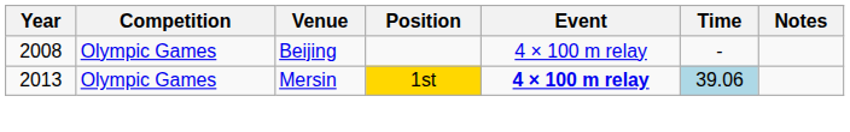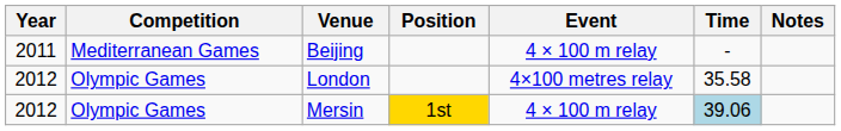 <table class="wikitable" width=50% style="font-size:90%; text-align:center;">
 <tr>
 <th>Year</th>
 <th>Competition</th>
 <th>Venue</th>
 <th>Position</th>
 <th>Event</th>
 <th>Time</th>
 <th>Notes</th>
 </tr>
 <tr>
-<td>2008</td>
-<td align=left><a href='#'>Olympic Games</a></td>
+<td>2011</td>
+<td align=left rowspan=1><a href='#'>Mediterranean Games</a></td>
 <td align=left> <a href='#'>Beijing</a></td>
 <td></td>
 <td><a href='#'>4 × 100 m relay</a></td>
 <td>-</td>
 <td></td>
 </tr>
 <tr>
-<td rowspan=1>2013</td>
+<td>2012</td>
+<td align=left><a href='#'>Olympic Games</a></td>
+<td align=left> <a href='#'>London</a></td>
+<td></td>
+<td><a href='#'>4×100 metres relay</a></td>
+<td>35.58</td>
+<td></td>
+</tr>
+<tr>
+<td rowspan=1>2012</td>
 <td align=left><a href='#'>Olympic Games</a></td>
 <td align=left rowspan=1> <a href='#'>Mersin</a></td>
 <td bgcolor=gold>1st</td>
-<td><strong><a href='#'>4 × 100 m relay</a></strong></td>
+<td><a href='#'>4 × 100 m relay</a></td>
 <td style="background: lightblue;">39.06</td>
 <td></td>
 </tr>
 </table>
